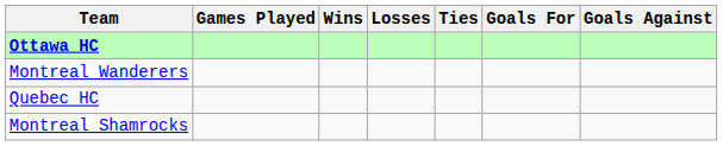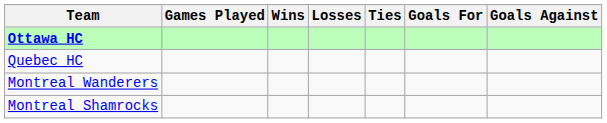 <table class="wikitable">
 <tr>
 <th>Team</th>
 <th>Games Played</th>
 <th>Wins</th>
 <th>Losses</th>
 <th>Ties</th>
 <th>Goals For</th>
 <th>Goals Against</th>
 </tr>
 <tr bgcolor="#bbffbb">
 <td><strong><a href='#'>Ottawa HC</a></strong></td>
 <td></td>
 <td></td>
 <td></td>
 <td></td>
 <td></td>
 <td></td>
 </tr>
 <tr>
-<td><a href='#'>Montreal Wanderers</a></td>
+<td><a href='#'>Quebec HC</a></td>
 <td></td>
 <td></td>
 <td></td>
 <td></td>
 <td></td>
 <td></td>
 </tr>
 <tr>
-<td><a href='#'>Quebec HC</a></td>
+<td><a href='#'>Montreal Wanderers</a></td>
 <td></td>
 <td></td>
 <td></td>
 <td></td>
 <td></td>
 <td></td>
 </tr>
 <tr>
 <td><a href='#'>Montreal Shamrocks</a></td>
 <td></td>
 <td></td>
 <td></td>
 <td></td>
 <td></td>
 <td></td>
 </tr>
 </table>
